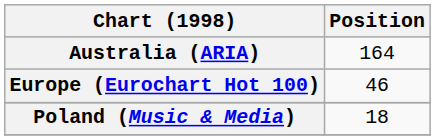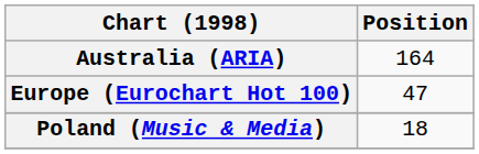 <table class="wikitable plainrowheaders" style="text-align:center">
 <tr>
 <th>Chart (1998)</th>
 <th>Position</th>
 </tr>
 <tr>
 <th scope="row">Australia (<a href='#'>ARIA</a>)</th>
 <td style="text-align:center;">164</td>
 </tr>
 <tr>
 <th scope="row">Europe (<a href='#'>Eurochart Hot 100</a>)</th>
-<td>46</td>
+<td>47</td>
 </tr>
 <tr>
 </tr>
 <tr>
 <th scope="row">Poland (<em><a href='#'>Music & Media</a></em>)</th>
 <td>18</td>
 </tr>
 <tr>
 </tr>
 <tr>
 </tr>
 <tr>
 </tr>
 <tr>
 </tr>
 </table>
